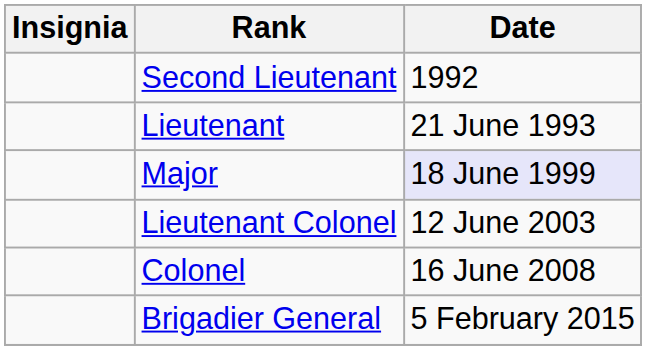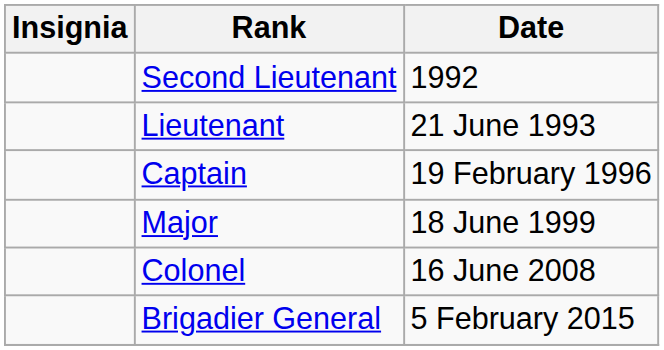 <table class="wikitable">
 <tr>
 <th>Insignia</th>
 <th>Rank</th>
 <th>Date</th>
 </tr>
 <tr>
 <td></td>
 <td><a href='#'>Second Lieutenant</a></td>
 <td>1992</td>
 </tr>
 <tr>
 <td></td>
 <td><a href='#'>Lieutenant</a></td>
 <td>21 June 1993</td>
 </tr>
 <tr>
 <td></td>
-<td><a href='#'>Major</a></td>
-<td style="background: lavender;">18 June 1999</td>
+<td><a href='#'>Captain</a></td>
+<td>19 February 1996</td>
 </tr>
 <tr>
 <td></td>
-<td><a href='#'>Lieutenant Colonel</a></td>
-<td>12 June 2003</td>
+<td><a href='#'>Major</a></td>
+<td>18 June 1999</td>
 </tr>
 <tr>
 <td></td>
 <td><a href='#'>Colonel</a></td>
 <td>16 June 2008</td>
 </tr>
 <tr>
 <td></td>
 <td><a href='#'>Brigadier General</a></td>
 <td>5 February 2015</td>
 </tr>
 <tr>
 </tr>
 </table>
